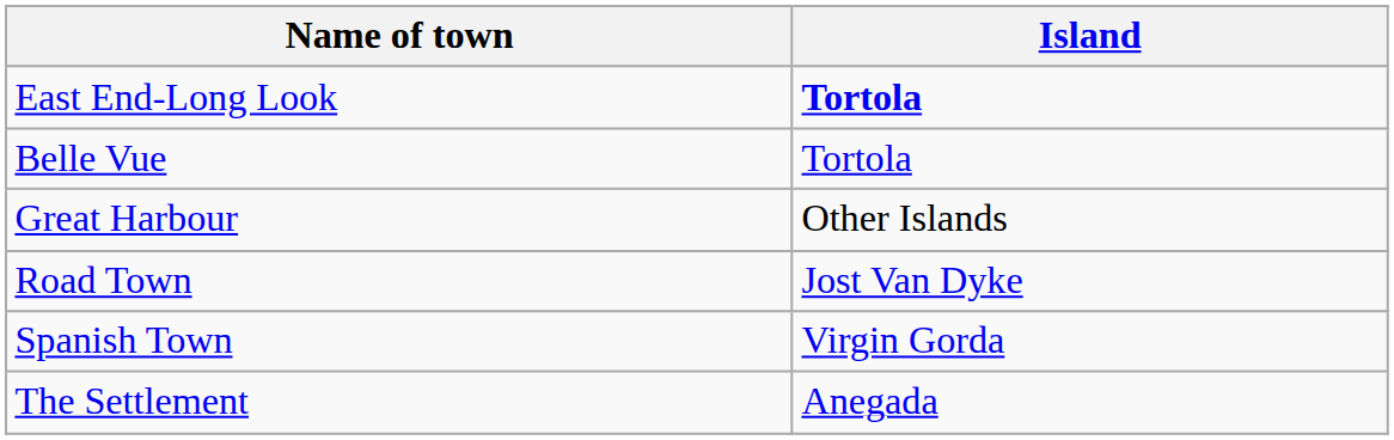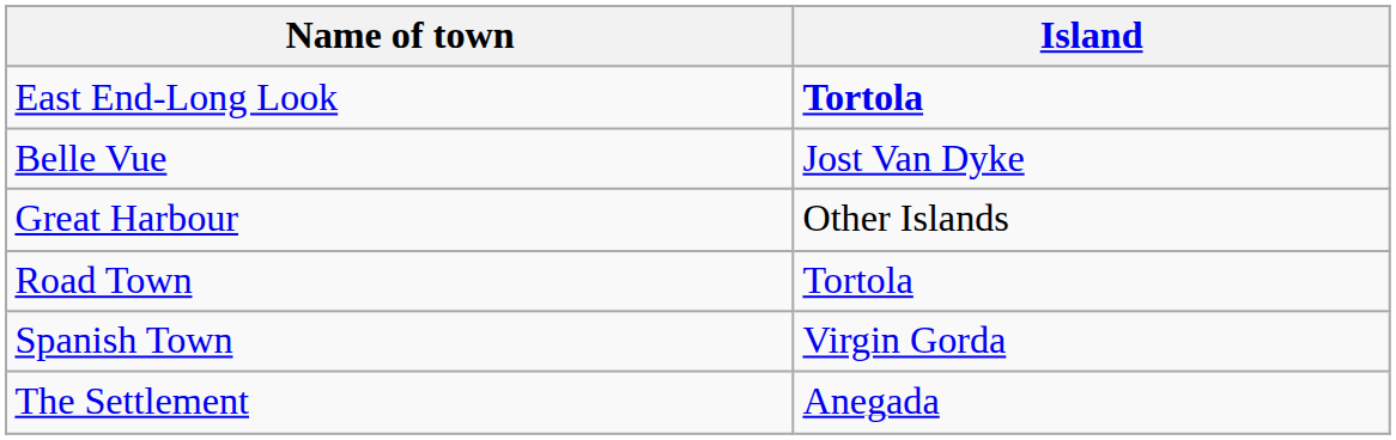 <table class="sortable wikitable">
 <tr>
 <th style="width:20em">Name of town</th>
 <th style="width:15em"><a href='#'>Island</a></th>
 </tr>
 <tr>
 <td><a href='#'>East End-Long Look</a></td>
 <td><strong><a href='#'>Tortola</a></strong></td>
 </tr>
 <tr>
 <td><a href='#'>Belle Vue</a></td>
-<td><a href='#'>Tortola</a></td>
+<td><a href='#'>Jost Van Dyke</a></td>
 </tr>
 <tr>
 <td><a href='#'>Great Harbour</a></td>
 <td>Other Islands</td>
 </tr>
 <tr>
 <td><a href='#'>Road Town</a></td>
-<td><a href='#'>Jost Van Dyke</a></td>
+<td><a href='#'>Tortola</a></td>
 </tr>
 <tr>
 <td><a href='#'>Spanish Town</a></td>
 <td><a href='#'>Virgin Gorda</a></td>
 </tr>
 <tr>
 <td><a href='#'>The Settlement</a></td>
 <td><a href='#'>Anegada</a></td>
 </tr>
 </table>
